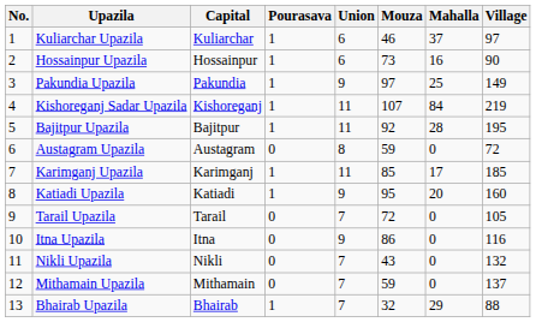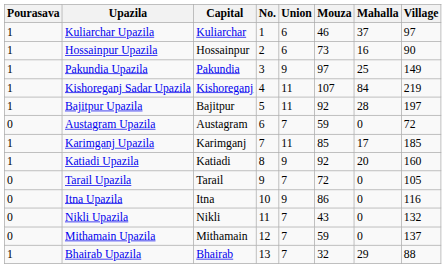 <table class="wikitable">
 <tr>
-<th>No.</th>
+<th>Pourasava</th>
 <th>Upazila</th>
 <th>Capital</th>
-<th>Pourasava</th>
+<th>No.</th>
 <th>Union</th>
 <th>Mouza</th>
 <th>Mahalla</th>
 <th>Village</th>
 </tr>
 <tr>
 <td>1</td>
 <td><a href='#'>Kuliarchar Upazila</a></td>
 <td><a href='#'>Kuliarchar </a></td>
 <td>1</td>
 <td>6</td>
 <td>46</td>
 <td>37</td>
 <td>97</td>
 </tr>
 <tr>
-<td>2</td>
+<td>1</td>
 <td><a href='#'>Hossainpur Upazila</a></td>
 <td>Hossainpur</td>
-<td>1</td>
+<td>2</td>
 <td>6</td>
 <td>73</td>
 <td>16</td>
 <td>90</td>
 </tr>
 <tr>
-<td>3</td>
+<td>1</td>
 <td><a href='#'>Pakundia Upazila</a></td>
 <td><a href='#'>Pakundia</a></td>
-<td>1</td>
+<td>3</td>
 <td>9</td>
 <td>97</td>
 <td>25</td>
 <td>149</td>
 </tr>
 <tr>
-<td>4</td>
+<td>1</td>
 <td><a href='#'>Kishoreganj Sadar Upazila</a></td>
 <td><a href='#'>Kishoreganj </a></td>
-<td>1</td>
+<td>4</td>
 <td>11</td>
 <td>107</td>
 <td>84</td>
 <td>219</td>
 </tr>
 <tr>
-<td>5</td>
+<td>1</td>
 <td><a href='#'>Bajitpur Upazila</a></td>
 <td>Bajitpur</td>
-<td>1</td>
+<td>5</td>
 <td>11</td>
 <td>92</td>
 <td>28</td>
-<td>195</td>
+<td>197</td>
 </tr>
 <tr>
-<td>6</td>
+<td>0</td>
 <td><a href='#'>Austagram Upazila</a></td>
 <td>Austagram</td>
-<td>0</td>
-<td>8</td>
+<td>6</td>
+<td>7</td>
 <td>59</td>
 <td>0</td>
 <td>72</td>
 </tr>
 <tr>
-<td>7</td>
+<td>1</td>
 <td><a href='#'>Karimganj Upazila</a></td>
 <td>Karimganj</td>
-<td>1</td>
+<td>7</td>
 <td>11</td>
 <td>85</td>
 <td>17</td>
 <td>185</td>
 </tr>
 <tr>
-<td>8</td>
+<td>1</td>
 <td><a href='#'>Katiadi Upazila</a></td>
 <td>Katiadi</td>
-<td>1</td>
+<td>8</td>
 <td>9</td>
-<td>95</td>
+<td>92</td>
 <td>20</td>
 <td>160</td>
 </tr>
 <tr>
-<td>9</td>
+<td>0</td>
 <td><a href='#'>Tarail Upazila</a></td>
 <td>Tarail</td>
-<td>0</td>
+<td>9</td>
 <td>7</td>
 <td>72</td>
 <td>0</td>
 <td>105</td>
 </tr>
 <tr>
-<td>10</td>
+<td>0</td>
 <td><a href='#'>Itna Upazila</a></td>
 <td>Itna</td>
-<td>0</td>
+<td>10</td>
 <td>9</td>
 <td>86</td>
 <td>0</td>
 <td>116</td>
 </tr>
 <tr>
-<td>11</td>
+<td>0</td>
 <td><a href='#'>Nikli Upazila</a></td>
 <td>Nikli</td>
-<td>0</td>
+<td>11</td>
 <td>7</td>
 <td>43</td>
 <td>0</td>
 <td>132</td>
 </tr>
 <tr>
-<td>12</td>
+<td>0</td>
 <td><a href='#'>Mithamain Upazila</a></td>
 <td>Mithamain</td>
-<td>0</td>
+<td>12</td>
 <td>7</td>
 <td>59</td>
 <td>0</td>
 <td>137</td>
 </tr>
 <tr>
-<td>13</td>
+<td>1</td>
 <td><a href='#'>Bhairab Upazila</a></td>
 <td><a href='#'>Bhairab</a></td>
-<td>1</td>
+<td>13</td>
 <td>7</td>
 <td>32</td>
 <td>29</td>
 <td>88</td>
 </tr>
 </table>
